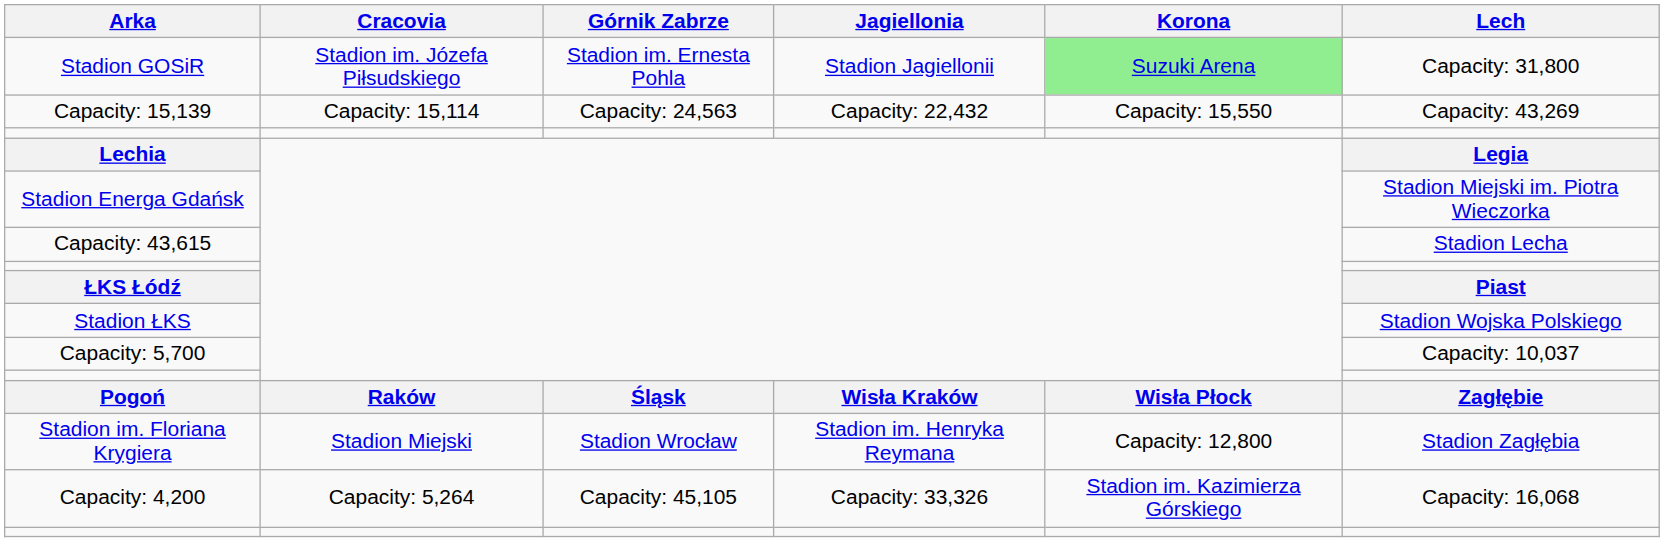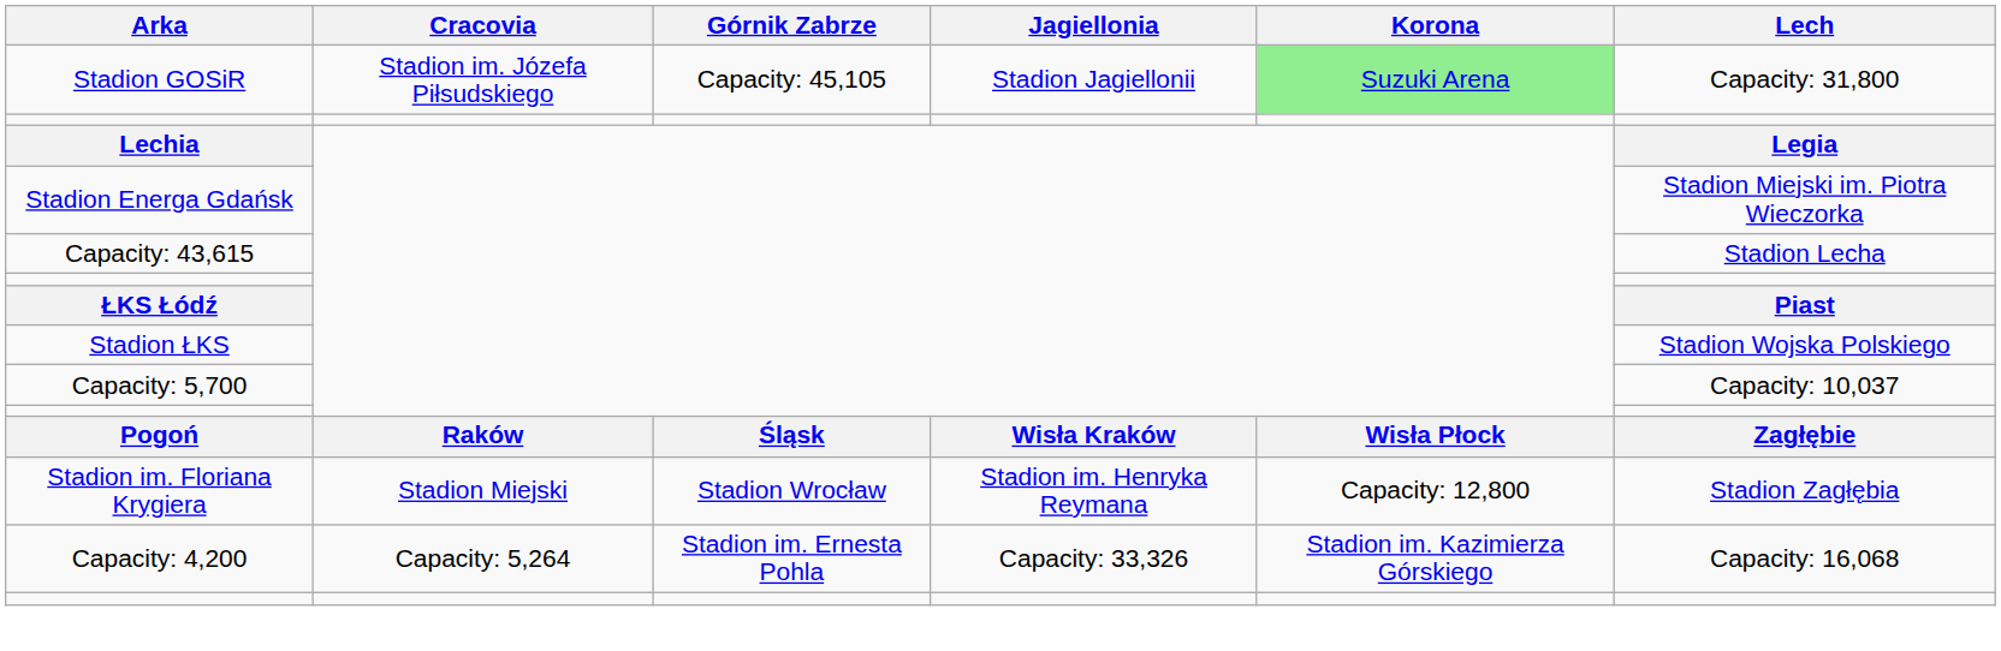 <table class="wikitable" style="text-align:center;margin:1em auto;">
 <tr>
 <th><a href='#'>Arka</a></th>
 <th><a href='#'>Cracovia</a></th>
 <th><a href='#'>Górnik Zabrze</a></th>
 <th><a href='#'>Jagiellonia</a></th>
 <th><a href='#'>Korona</a></th>
 <th><a href='#'>Lech</a></th>
 </tr>
 <tr>
 <td><a href='#'>Stadion GOSiR</a></td>
 <td><a href='#'>Stadion im. Józefa Piłsudskiego</a></td>
-<td><a href='#'>Stadion im. Ernesta Pohla</a></td>
+<td>Capacity: 45,105</td>
 <td><a href='#'>Stadion Jagiellonii</a></td>
 <td style="background: lightgreen;"><a href='#'>Suzuki Arena</a></td>
 <td>Capacity: 31,800</td>
-</tr>
-<tr>
-<td>Capacity: 15,139</td>
-<td>Capacity: 15,114</td>
-<td>Capacity: 24,563</td>
-<td>Capacity: 22,432</td>
-<td>Capacity: 15,550</td>
-<td>Capacity: 43,269</td>
 </tr>
 <tr>
 <td></td>
 <td></td>
 <td></td>
 <td></td>
 <td></td>
 <td></td>
 </tr>
 <tr>
 <th><a href='#'>Lechia</a></th>
 <td rowspan="8" colspan="4"><br></td>
 <th><a href='#'>Legia</a></th>
 </tr>
 <tr>
 <td><a href='#'>Stadion Energa Gdańsk</a></td>
 <td><a href='#'>Stadion Miejski im. Piotra Wieczorka</a></td>
 </tr>
 <tr>
 <td>Capacity: 43,615</td>
 <td><a href='#'>Stadion Lecha</a></td>
 </tr>
 <tr>
 <td></td>
 <td></td>
 </tr>
 <tr>
 <th><a href='#'>ŁKS Łódź</a></th>
 <th><a href='#'>Piast</a></th>
 </tr>
 <tr>
 <td><a href='#'>Stadion ŁKS</a></td>
 <td><a href='#'>Stadion Wojska Polskiego</a></td>
 </tr>
 <tr>
 <td>Capacity: 5,700</td>
 <td>Capacity: 10,037</td>
 </tr>
 <tr>
 <td></td>
 <td></td>
 </tr>
 <tr>
 <th><a href='#'>Pogoń</a></th>
 <th><a href='#'>Raków</a></th>
 <th><a href='#'>Śląsk</a></th>
 <th><a href='#'>Wisła Kraków</a></th>
 <th><a href='#'>Wisła Płock</a></th>
 <th><a href='#'>Zagłębie</a></th>
 </tr>
 <tr>
 <td><a href='#'>Stadion im. Floriana Krygiera</a></td>
 <td><a href='#'>Stadion Miejski</a></td>
 <td><a href='#'>Stadion Wrocław</a></td>
 <td><a href='#'>Stadion im. Henryka Reymana</a></td>
 <td>Capacity: 12,800</td>
 <td><a href='#'>Stadion Zagłębia</a></td>
 </tr>
 <tr>
 <td>Capacity: 4,200</td>
 <td>Capacity: 5,264</td>
-<td>Capacity: 45,105</td>
+<td><a href='#'>Stadion im. Ernesta Pohla</a></td>
 <td>Capacity: 33,326</td>
 <td><a href='#'>Stadion im. Kazimierza Górskiego</a></td>
 <td>Capacity: 16,068</td>
 </tr>
 <tr>
 <td></td>
 <td></td>
 <td></td>
 <td></td>
 <td></td>
 <td></td>
 </tr>
 </table>
